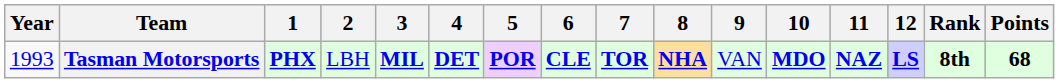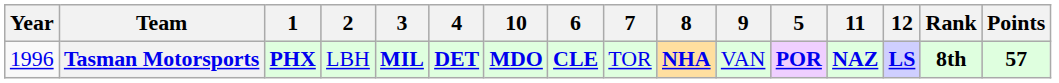 <table class="wikitable" style="text-align:center; font-size:90%">
 <tr>
 <th>Year</th>
 <th>Team</th>
 <th>1</th>
 <th>2</th>
 <th>3</th>
 <th>4</th>
-<th>5</th>
+<th>10</th>
 <th>6</th>
 <th>7</th>
 <th>8</th>
 <th>9</th>
-<th>10</th>
+<th>5</th>
 <th>11</th>
 <th>12</th>
 <th>Rank</th>
 <th>Points</th>
 </tr>
 <tr>
-<td><a href='#'>1993</a></td>
+<td><a href='#'>1996</a></td>
 <th><a href='#'>Tasman Motorsports</a></th>
 <td style="background:#DFFFDF;"><strong><a href='#'>PHX</a></strong><br></td>
 <td style="background:#DFFFDF;"><a href='#'>LBH</a><br></td>
 <td style="background:#DFFFDF;"><strong><a href='#'>MIL</a><br></strong></td>
 <td style="background:#DFFFDF;"><strong><a href='#'>DET</a></strong><br></td>
-<td style="background:#EFCFFF;"><strong><a href='#'>POR</a></strong><br></td>
+<td style="background:#DFFFDF;"><strong><a href='#'>MDO</a></strong><br></td>
 <td style="background:#DFFFDF;"><strong><a href='#'>CLE</a></strong><br></td>
-<td style="background:#DFFFDF;"><strong><a href='#'>TOR</a><br></strong></td>
+<td style="background:#DFFFDF;"><a href='#'>TOR</a><br></td>
 <td style="background:#FFDF9F;"><strong><a href='#'>NHA</a></strong><br></td>
 <td style="background:#DFFFDF;"><a href='#'>VAN</a><br></td>
-<td style="background:#DFFFDF;"><strong><a href='#'>MDO</a></strong><br></td>
+<td style="background:#EFCFFF;"><strong><a href='#'>POR</a></strong><br></td>
 <td style="background:#DFFFDF;"><strong><a href='#'>NAZ</a></strong><br></td>
 <td style="background:#CFCFFF;"><strong><a href='#'>LS</a></strong><br></td>
 <td style="background:#DFFFDF;"><strong>8th</strong></td>
-<td style="background:#DFFFDF;"><strong>68</strong></td>
+<td style="background:#DFFFDF;"><strong>57</strong></td>
 </tr>
 </table>
